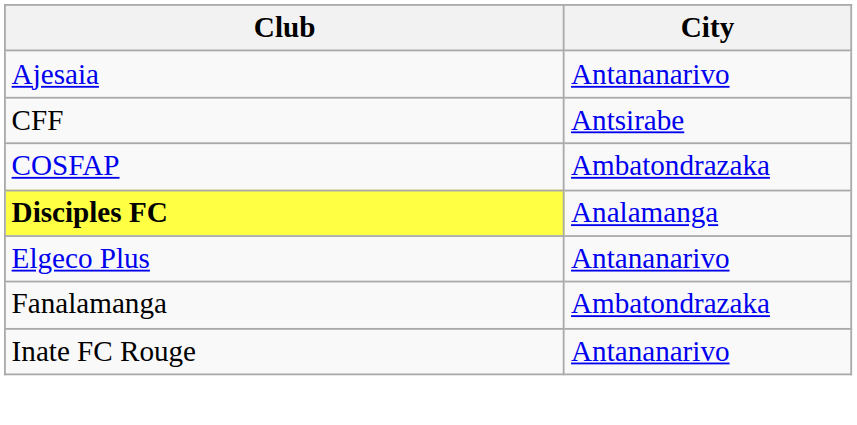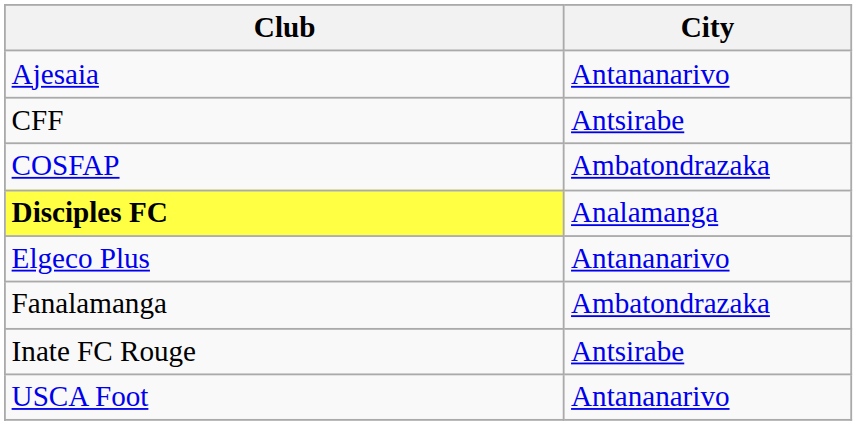 <table class="wikitable sortable">
 <tr>
 <th width="300px">Club</th>
 <th width="150px">City</th>
 </tr>
 <tr>
 <td><a href='#'>Ajesaia</a></td>
 <td><a href='#'>Antananarivo</a></td>
 </tr>
 <tr>
 <td>CFF</td>
 <td><a href='#'>Antsirabe</a></td>
 </tr>
 <tr>
 <td><a href='#'>COSFAP</a></td>
 <td><a href='#'>Ambatondrazaka</a></td>
 </tr>
 <tr>
 <td bgcolor=#ffff44><strong>Disciples FC</strong></td>
 <td><a href='#'>Analamanga</a></td>
 </tr>
 <tr>
 <td><a href='#'>Elgeco Plus</a></td>
 <td><a href='#'>Antananarivo</a></td>
 </tr>
 <tr>
 <td>Fanalamanga</td>
 <td><a href='#'>Ambatondrazaka</a></td>
 </tr>
 <tr>
 <td>Inate FC Rouge</td>
+<td><a href='#'>Antsirabe</a></td>
+</tr>
+<tr>
+<td><a href='#'>USCA Foot</a></td>
 <td><a href='#'>Antananarivo</a></td>
 </tr>
 </table>
